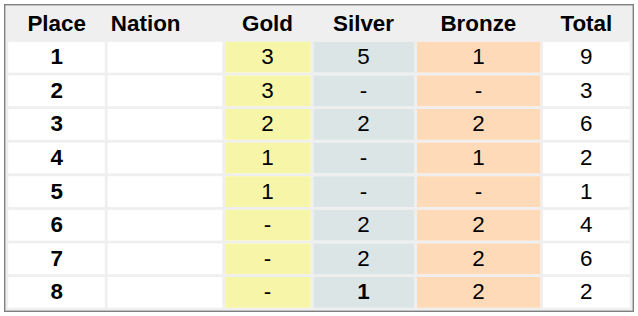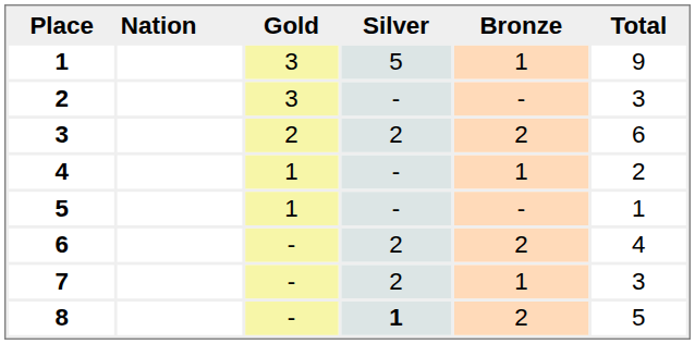 <table style="border-style:solid;border-width:1px;border-color:#808080;background-color:#EFEFEF" cellspacing="2" cellpadding="2" width="450px">
 <tr bgcolor="#EFEFEF">
 <th align="center">Place</th>
 <th align="left">Nation</th>
 <th align="center">Gold</th>
 <th align="center">Silver</th>
 <th align="center">Bronze</th>
 <th align="center">Total</th>
 </tr>
 <tr align="center" valign="top" bgcolor="#FFFFFF">
 <th>1</th>
 <td align="left"></td>
 <td style="background:#F7F6A8;">3</td>
 <td style="background:#DCE5E5;">5</td>
 <td style="background:#FFDAB9;">1</td>
 <td>9</td>
 </tr>
 <tr align="center" valign="top" bgcolor="#FFFFFF">
 <th>2</th>
 <td align="left"></td>
 <td style="background:#F7F6A8;">3</td>
 <td style="background:#DCE5E5;">-</td>
 <td style="background:#FFDAB9;">-</td>
 <td>3</td>
 </tr>
 <tr align="center" valign="top" bgcolor="#FFFFFF">
 <th>3</th>
 <td align="left"></td>
 <td style="background:#F7F6A8;">2</td>
 <td style="background:#DCE5E5;">2</td>
 <td style="background:#FFDAB9;">2</td>
 <td>6</td>
 </tr>
 <tr align="center" valign="top" bgcolor="#FFFFFF">
 <th>4</th>
 <td align="left"></td>
 <td style="background:#F7F6A8;">1</td>
 <td style="background:#DCE5E5;">-</td>
 <td style="background:#FFDAB9;">1</td>
 <td>2</td>
 </tr>
 <tr align="center" valign="top" bgcolor="#FFFFFF">
 <th>5</th>
 <td align="left"></td>
 <td style="background:#F7F6A8;">1</td>
 <td style="background:#DCE5E5;">-</td>
 <td style="background:#FFDAB9;">-</td>
 <td>1</td>
 </tr>
 <tr align="center" valign="top" bgcolor="#FFFFFF">
 <th>6</th>
 <td align="left"></td>
 <td style="background:#F7F6A8;">-</td>
 <td style="background:#DCE5E5;">2</td>
 <td style="background:#FFDAB9;">2</td>
 <td>4</td>
 </tr>
 <tr align="center" valign="top" bgcolor="#FFFFFF">
 <th>7</th>
 <td align="left"></td>
 <td style="background:#F7F6A8;">-</td>
 <td style="background:#DCE5E5;">2</td>
-<td style="background:#FFDAB9;">2</td>
-<td>6</td>
+<td style="background:#FFDAB9;">1</td>
+<td>3</td>
 </tr>
 <tr align="center" valign="top" bgcolor="#FFFFFF">
 <th>8</th>
 <td align="left"></td>
 <td style="background:#F7F6A8;">-</td>
 <td style="background:#DCE5E5;"><strong>1</strong></td>
 <td style="background:#FFDAB9;">2</td>
-<td>2</td>
+<td>5</td>
 </tr>
 </table>
